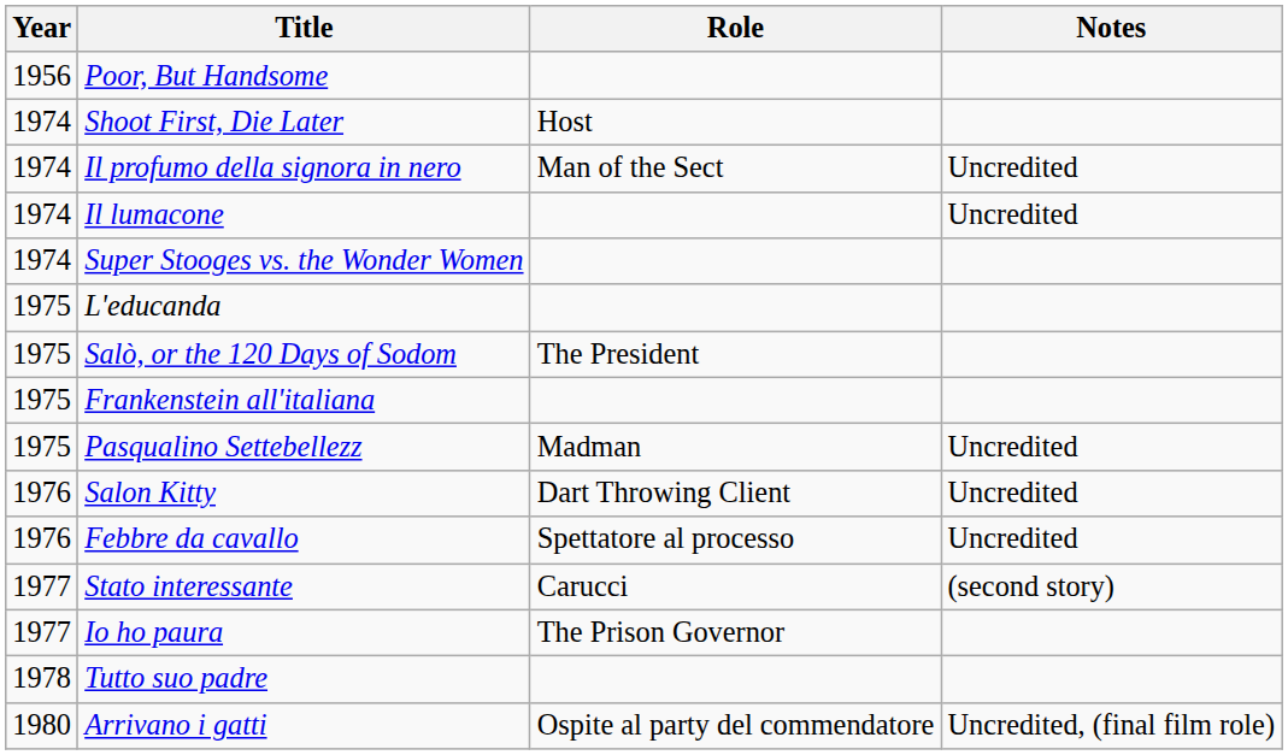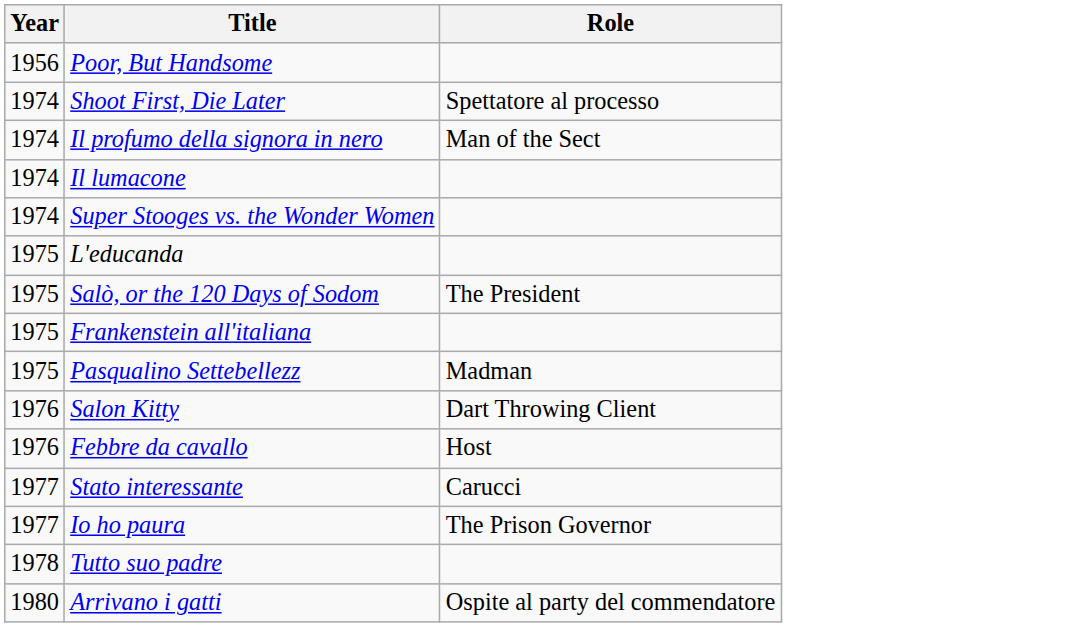 <table class="wikitable">
 <tr>
 <th>Year</th>
 <th>Title</th>
 <th>Role</th>
-<th>Notes</th>
 </tr>
 <tr>
 <td>1956</td>
 <td><em><a href='#'>Poor, But Handsome</a></em></td>
 <td></td>
-<td></td>
 </tr>
 <tr>
 <td>1974</td>
 <td><em><a href='#'>Shoot First, Die Later</a></em></td>
-<td>Host</td>
-<td></td>
+<td>Spettatore al processo</td>
 </tr>
 <tr>
 <td>1974</td>
 <td><em><a href='#'>Il profumo della signora in nero</a></em></td>
 <td>Man of the Sect</td>
-<td>Uncredited</td>
 </tr>
 <tr>
 <td>1974</td>
 <td><em><a href='#'>Il lumacone</a></em></td>
 <td></td>
-<td>Uncredited</td>
 </tr>
 <tr>
 <td>1974</td>
 <td><em><a href='#'>Super Stooges vs. the Wonder Women</a></em></td>
-<td></td>
 <td></td>
 </tr>
 <tr>
 <td>1975</td>
 <td><em>L'educanda</em></td>
 <td></td>
-<td></td>
 </tr>
 <tr>
 <td>1975</td>
 <td><em><a href='#'>Salò, or the 120 Days of Sodom</a></em></td>
 <td>The President</td>
-<td></td>
 </tr>
 <tr>
 <td>1975</td>
 <td><em><a href='#'>Frankenstein all'italiana</a></em></td>
-<td></td>
 <td></td>
 </tr>
 <tr>
 <td>1975</td>
 <td><em><a href='#'>Pasqualino Settebellezz</a></em></td>
 <td>Madman</td>
-<td>Uncredited</td>
 </tr>
 <tr>
 <td>1976</td>
 <td><em><a href='#'>Salon Kitty</a></em></td>
 <td>Dart Throwing Client</td>
-<td>Uncredited</td>
 </tr>
 <tr>
 <td>1976</td>
 <td><em><a href='#'>Febbre da cavallo</a></em></td>
-<td>Spettatore al processo</td>
-<td>Uncredited</td>
+<td>Host</td>
 </tr>
 <tr>
 <td>1977</td>
 <td><em><a href='#'>Stato interessante</a></em></td>
 <td>Carucci</td>
-<td>(second story)</td>
 </tr>
 <tr>
 <td>1977</td>
 <td><em><a href='#'>Io ho paura</a></em></td>
 <td>The Prison Governor</td>
-<td></td>
 </tr>
 <tr>
 <td>1978</td>
 <td><em><a href='#'>Tutto suo padre</a></em></td>
-<td></td>
 <td></td>
 </tr>
 <tr>
 <td>1980</td>
 <td><em><a href='#'>Arrivano i gatti</a></em></td>
 <td>Ospite al party del commendatore</td>
-<td>Uncredited, (final film role)</td>
 </tr>
 </table>
